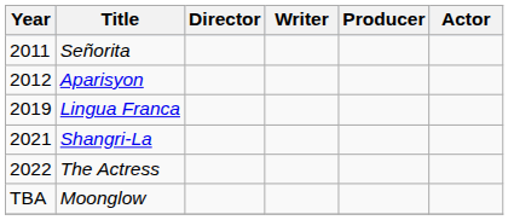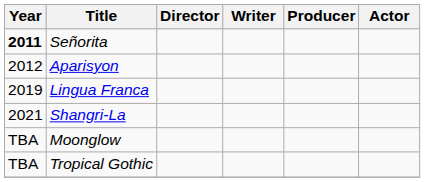 <table class="wikitable">
 <tr style="background:#B0C4DE;">
 <th>Year</th>
 <th>Title</th>
 <th width=55>Director</th>
 <th width=55>Writer</th>
 <th width=55>Producer</th>
 <th width=55>Actor</th>
 </tr>
 <tr>
-<td>2011</td>
+<td><strong>2011</strong></td>
 <td><em>Señorita</em></td>
 <td></td>
 <td></td>
 <td></td>
 <td></td>
 </tr>
 <tr>
 <td>2012</td>
 <td><em><a href='#'>Aparisyon</a></em></td>
 <td></td>
 <td></td>
 <td></td>
 <td></td>
 </tr>
 <tr>
 <td>2019</td>
 <td><em><a href='#'>Lingua Franca</a></em></td>
 <td></td>
 <td></td>
 <td></td>
 <td></td>
 </tr>
 <tr>
 <td>2021</td>
 <td><em><a href='#'>Shangri-La</a></em></td>
 <td></td>
 <td></td>
 <td></td>
 <td></td>
 </tr>
 <tr>
-<td>2022</td>
-<td><em>The Actress</em></td>
-<td></td>
-<td></td>
-<td></td>
-<td></td>
-</tr>
-<tr>
 <td>TBA</td>
 <td><em>Moonglow</em></td>
 <td></td>
 <td></td>
 <td></td>
 <td></td>
 </tr>
 <tr>
+<td>TBA</td>
+<td><em>Tropical Gothic</em></td>
+<td></td>
+<td></td>
+<td></td>
+<td></td>
+</tr>
+<tr>
 </tr>
 </table>
